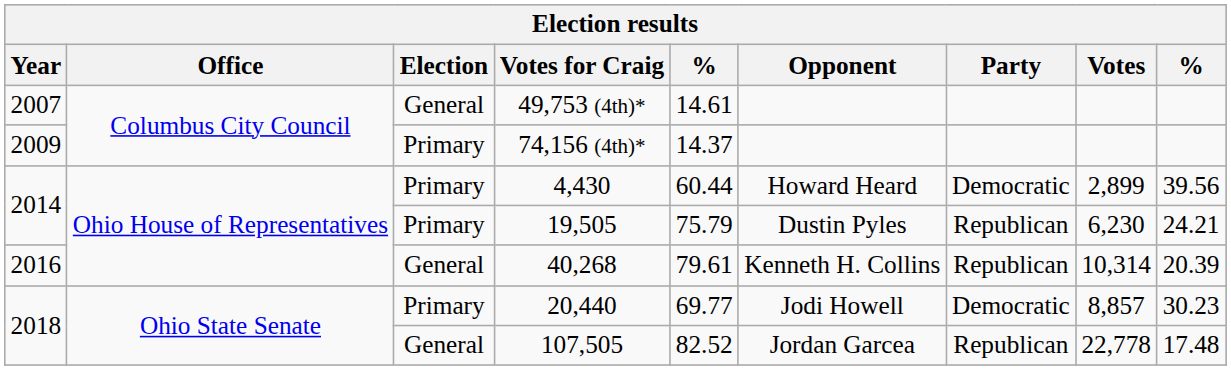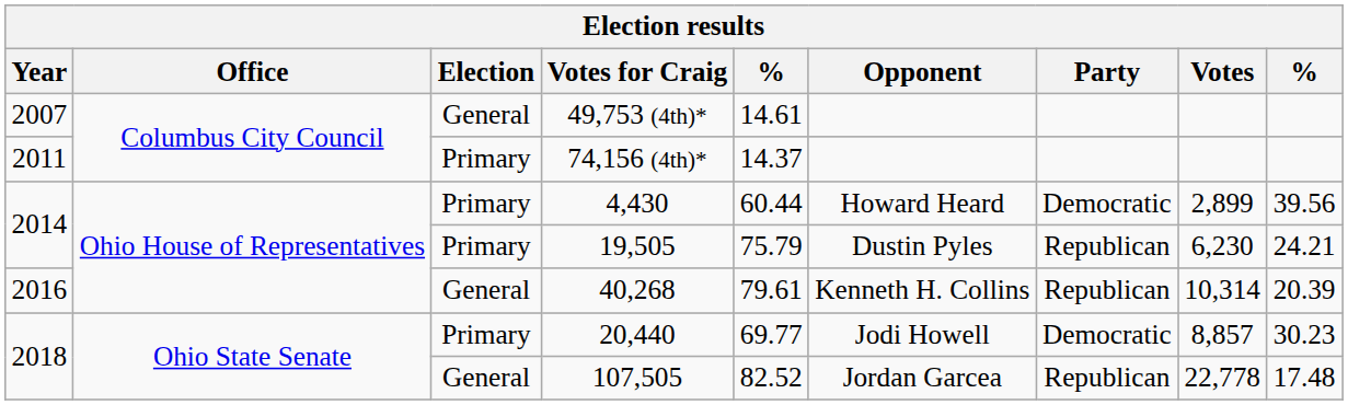 <table class="wikitable" style="text-align: center;">
 <tr>
 <th colspan=12>Election results</th>
 </tr>
 <tr>
 <th>Year</th>
 <th>Office</th>
 <th>Election</th>
 <th>Votes for Craig</th>
 <th>%</th>
 <th>Opponent</th>
 <th>Party</th>
 <th>Votes</th>
 <th>%</th>
 </tr>
 <tr>
 <td>2007</td>
 <td rowspan="2"><a href='#'>Columbus City Council</a></td>
 <td>General</td>
 <td>49,753 <small>(4th)*</small></td>
 <td>14.61</td>
 <td></td>
 <td></td>
 <td></td>
 <td></td>
 </tr>
 <tr>
-<td>2009</td>
+<td>2011</td>
 <td>Primary</td>
 <td>74,156 <small>(4th)*</small></td>
 <td>14.37</td>
 <td></td>
 <td></td>
 <td></td>
 <td></td>
 </tr>
 <tr>
 <td rowspan="2">2014</td>
 <td rowspan="3"><a href='#'>Ohio House of Representatives</a></td>
 <td>Primary</td>
 <td>4,430</td>
 <td>60.44</td>
 <td>Howard Heard</td>
 <td>Democratic</td>
 <td>2,899</td>
 <td>39.56</td>
 </tr>
 <tr>
 <td>Primary</td>
 <td>19,505</td>
 <td>75.79</td>
 <td>Dustin Pyles</td>
 <td>Republican</td>
 <td>6,230</td>
 <td>24.21</td>
 </tr>
 <tr>
 <td>2016</td>
 <td>General</td>
 <td>40,268</td>
 <td>79.61</td>
 <td>Kenneth H. Collins</td>
 <td>Republican</td>
 <td>10,314</td>
 <td>20.39</td>
 </tr>
 <tr>
 <td rowspan="2">2018</td>
 <td rowspan="2"><a href='#'>Ohio State Senate</a></td>
 <td>Primary</td>
 <td>20,440</td>
 <td>69.77</td>
 <td>Jodi Howell</td>
 <td>Democratic</td>
 <td>8,857</td>
 <td>30.23</td>
 </tr>
 <tr>
 <td>General</td>
 <td>107,505</td>
 <td>82.52</td>
 <td>Jordan Garcea</td>
 <td>Republican</td>
 <td>22,778</td>
 <td>17.48</td>
 </tr>
 </table>
